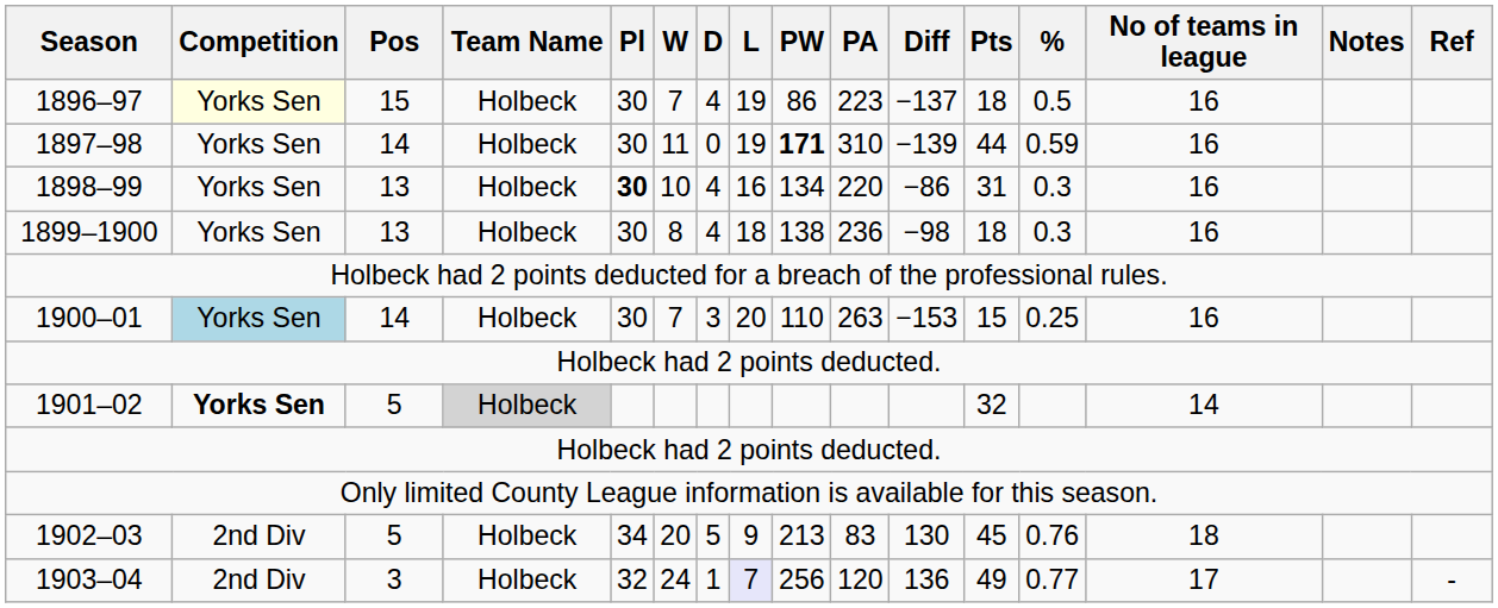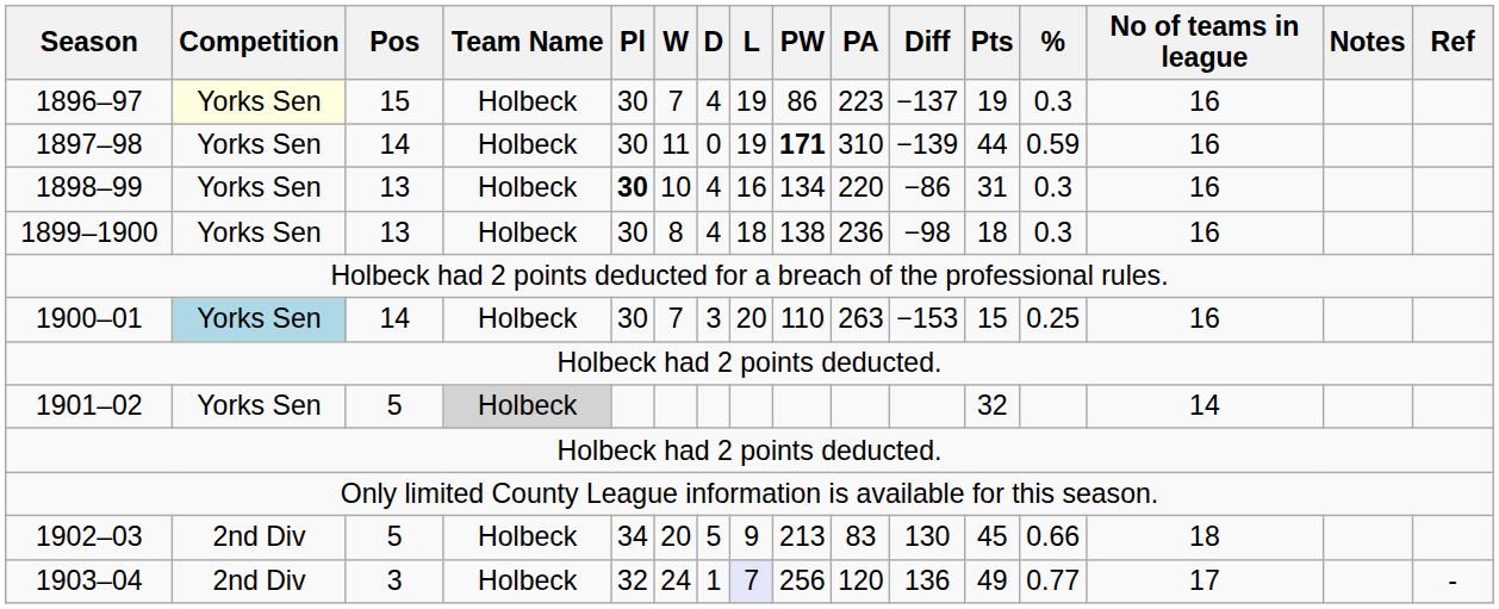 <table class="wikitable" style="text-align:center;">
 <tr>
 <th width=90 abbr="season">Season</th>
 <th width=90 abbr="Competition">Competition</th>
 <th width=50 abbr="Position">Pos</th>
 <th width=90 abbr="Club">Team Name</th>
 <th width 50 abbr="Pl">Pl</th>
 <th width 50 abbr="W">W</th>
 <th width 50 abbr="D">D</th>
 <th width 50 abbr="L">L</th>
 <th width 60 abbr="PF">PW</th>
 <th width 60 abbr="PA">PA</th>
 <th width 120 abbr="Diff">Diff</th>
 <th width 60 abbr="Pts">Pts</th>
 <th width 60 abbr="%">%</th>
 <th width 90 abbr="No of Teams">No of teams in league</th>
 <th width=40 abbr="Notes">Notes</th>
 <th width=40 abbr="Ref">Ref</th>
 </tr>
 <tr>
 <td>1896–97</td>
 <td style="background: lightyellow;">Yorks Sen</td>
 <td>15</td>
 <td>Holbeck</td>
 <td>30</td>
 <td>7</td>
 <td>4</td>
 <td>19</td>
 <td>86</td>
 <td>223</td>
 <td>−137</td>
-<td>18</td>
-<td>0.5</td>
+<td>19</td>
+<td>0.3</td>
 <td>16</td>
 <td></td>
 <td></td>
 </tr>
 <tr>
 <td>1897–98</td>
 <td>Yorks Sen</td>
 <td>14</td>
 <td>Holbeck</td>
 <td>30</td>
 <td>11</td>
 <td>0</td>
 <td>19</td>
 <td><strong>171</strong></td>
 <td>310</td>
 <td>−139</td>
 <td>44</td>
 <td>0.59</td>
 <td>16</td>
 <td></td>
 <td></td>
 </tr>
 <tr>
 <td>1898–99</td>
 <td>Yorks Sen</td>
 <td>13</td>
 <td>Holbeck</td>
 <td><strong>30</strong></td>
 <td>10</td>
 <td>4</td>
 <td>16</td>
 <td>134</td>
 <td>220</td>
 <td>−86</td>
 <td>31</td>
 <td>0.3</td>
 <td>16</td>
 <td></td>
 <td></td>
 </tr>
 <tr>
 <td>1899–1900</td>
 <td>Yorks Sen</td>
 <td>13</td>
 <td>Holbeck</td>
 <td>30</td>
 <td>8</td>
 <td>4</td>
 <td>18</td>
 <td>138</td>
 <td>236</td>
 <td>−98</td>
 <td>18</td>
 <td>0.3</td>
 <td>16</td>
 <td></td>
 <td></td>
 </tr>
 <tr>
 <td colspan=16 abbr="Comment">Holbeck had 2 points deducted for a breach of the professional rules.</td>
 </tr>
 <tr>
 <td>1900–01</td>
 <td style="background: lightblue;">Yorks Sen</td>
 <td>14</td>
 <td>Holbeck</td>
 <td>30</td>
 <td>7</td>
 <td>3</td>
 <td>20</td>
 <td>110</td>
 <td>263</td>
 <td>−153</td>
 <td>15</td>
 <td>0.25</td>
 <td>16</td>
 <td></td>
 <td></td>
 </tr>
 <tr>
 <td colspan=16 abbr="Comment">Holbeck had 2 points deducted.</td>
 </tr>
 <tr>
 <td>1901–02</td>
-<td><strong>Yorks Sen</strong></td>
+<td>Yorks Sen</td>
 <td>5</td>
 <td style="background: lightgrey;">Holbeck</td>
 <td></td>
 <td></td>
 <td></td>
 <td></td>
 <td></td>
 <td></td>
 <td></td>
 <td>32</td>
 <td></td>
 <td>14</td>
 <td></td>
 <td></td>
 </tr>
 <tr>
 <td colspan=16 abbr="Comment">Holbeck had 2 points deducted.</td>
 </tr>
 <tr>
 <td colspan=16 abbr="Comment">Only limited County League information is available for this season.</td>
 </tr>
 <tr>
 <td>1902–03</td>
 <td>2nd Div</td>
 <td>5</td>
 <td>Holbeck</td>
 <td>34</td>
 <td>20</td>
 <td>5</td>
 <td>9</td>
 <td>213</td>
 <td>83</td>
 <td>130</td>
 <td>45</td>
-<td>0.76</td>
+<td>0.66</td>
 <td>18</td>
 <td></td>
 <td></td>
 </tr>
 <tr>
 <td>1903–04</td>
 <td>2nd Div</td>
 <td>3</td>
 <td>Holbeck</td>
 <td>32</td>
 <td>24</td>
 <td>1</td>
 <td style="background: lavender;">7</td>
 <td>256</td>
 <td>120</td>
 <td>136</td>
 <td>49</td>
 <td>0.77</td>
 <td>17</td>
 <td></td>
 <td>-</td>
 </tr>
 </table>
